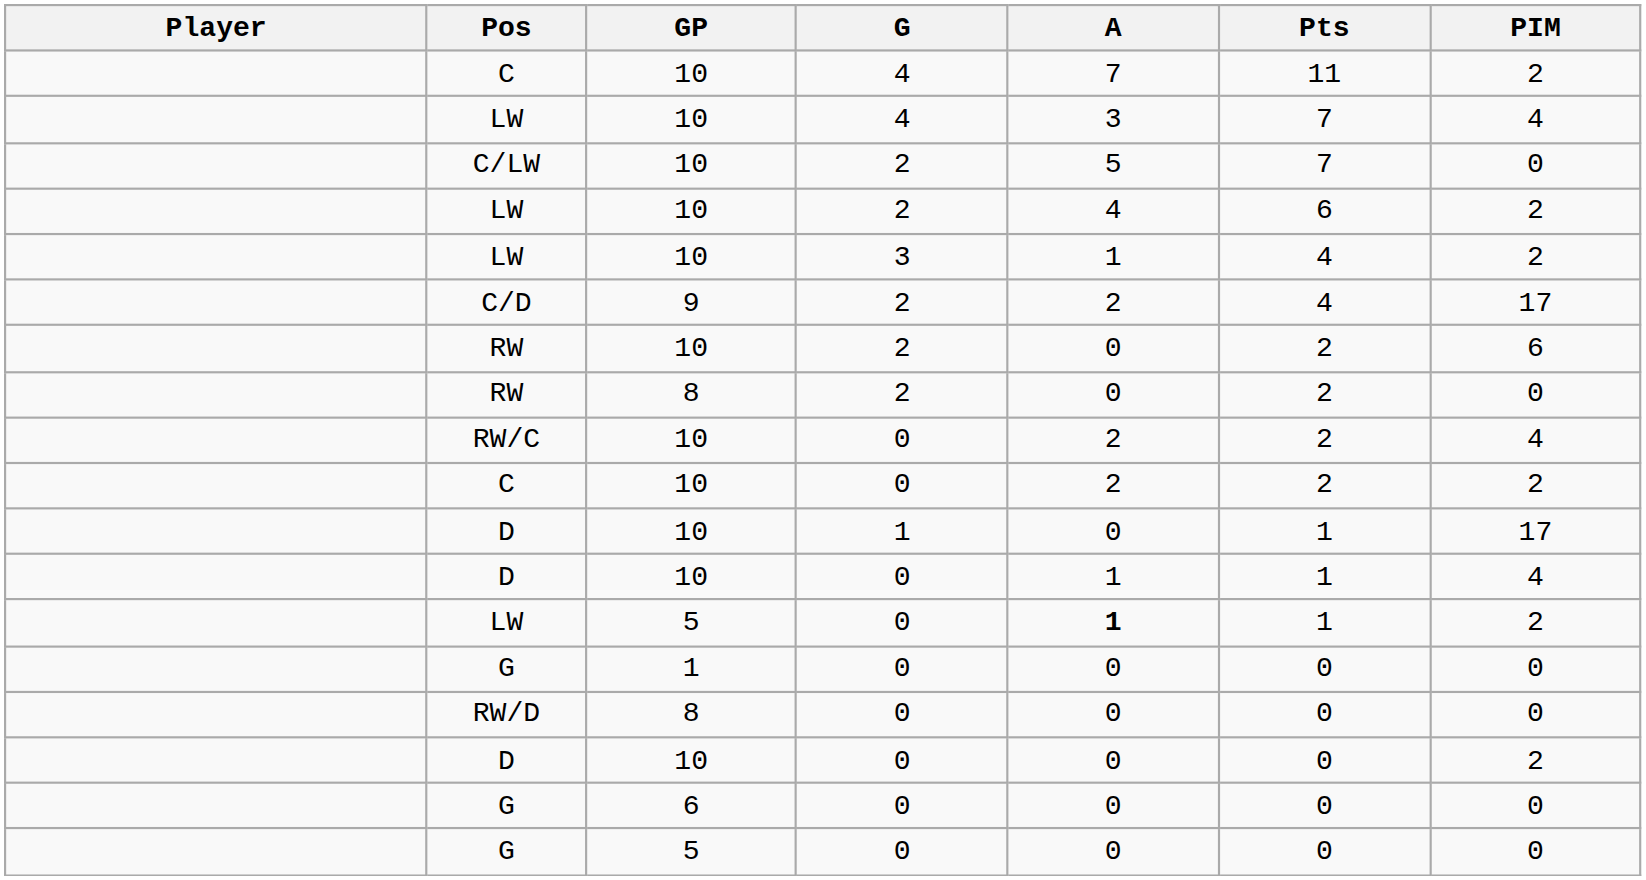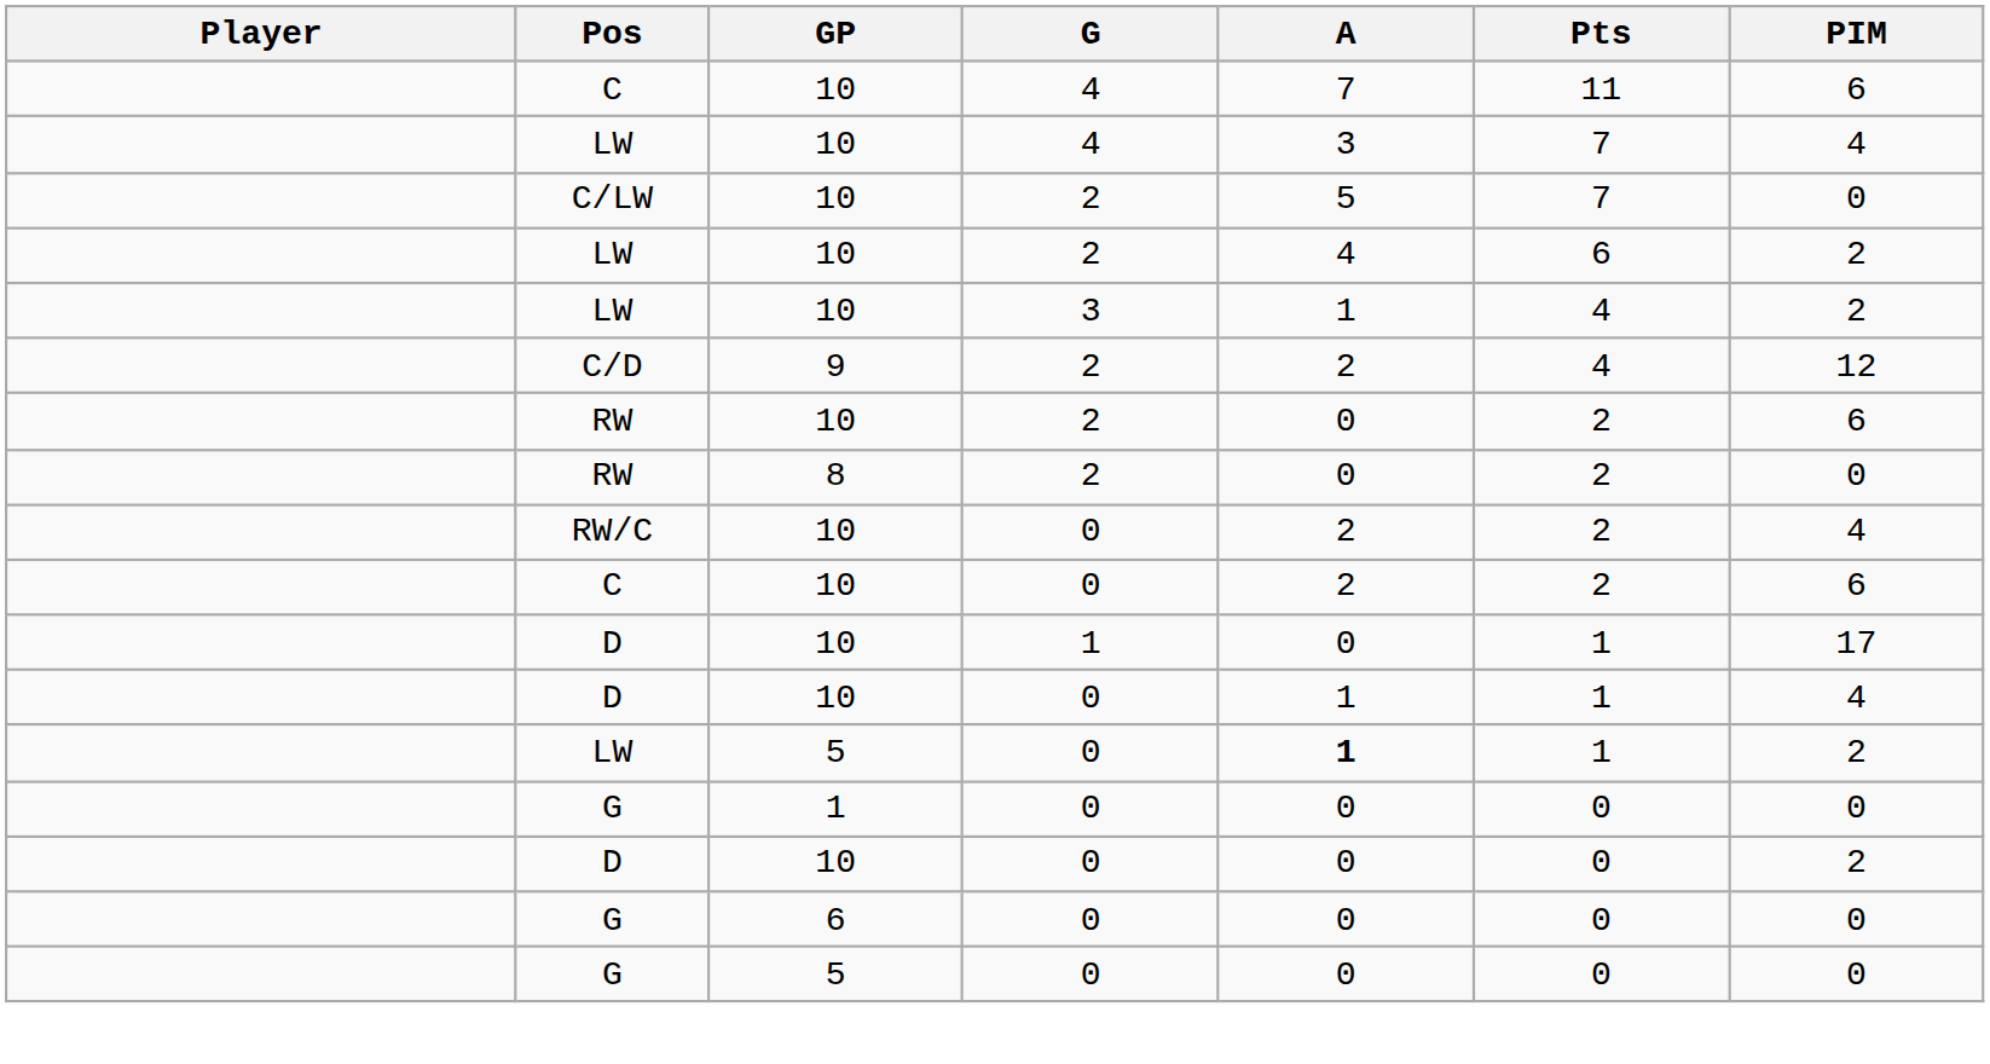 <table class="wikitable sortable" width="60%">
 <tr ALIGN="center">
 <th bgcolor="#DDDDFF" width="10%">Player</th>
 <th bgcolor="#DDDDFF" width="3%" title="Position">Pos</th>
 <th bgcolor="#DDDDFF" width="5%" title="Games played">GP</th>
 <th bgcolor="#DDDDFF" width="5%" title="Goals">G</th>
 <th bgcolor="#DDDDFF" width="5%" title="Assists">A</th>
 <th bgcolor="#DDDDFF" width="5%" title="Points">Pts</th>
 <th bgcolor="#DDDDFF" width="5%" title="Penalties in Minutes">PIM</th>
 </tr>
 <tr align="center">
 <td align="right"></td>
 <td>C</td>
 <td>10</td>
 <td>4</td>
 <td>7</td>
 <td>11</td>
-<td>2</td>
+<td>6</td>
 </tr>
 <tr align="center">
 <td align="right"></td>
 <td>LW</td>
 <td>10</td>
 <td>4</td>
 <td>3</td>
 <td>7</td>
 <td>4</td>
 </tr>
 <tr align="center">
 <td align="right"></td>
 <td>C/LW</td>
 <td>10</td>
 <td>2</td>
 <td>5</td>
 <td>7</td>
 <td>0</td>
 </tr>
 <tr align="center">
 <td align="right"></td>
 <td>LW</td>
 <td>10</td>
 <td>2</td>
 <td>4</td>
 <td>6</td>
 <td>2</td>
 </tr>
 <tr align="center">
 <td align="right"></td>
 <td>LW</td>
 <td>10</td>
 <td>3</td>
 <td>1</td>
 <td>4</td>
 <td>2</td>
 </tr>
 <tr align="center">
 <td align="right"></td>
 <td>C/D</td>
 <td>9</td>
 <td>2</td>
 <td>2</td>
 <td>4</td>
-<td>17</td>
+<td>12</td>
 </tr>
 <tr align="center">
 <td align="right"></td>
 <td>RW</td>
 <td>10</td>
 <td>2</td>
 <td>0</td>
 <td>2</td>
 <td>6</td>
 </tr>
 <tr align="center">
 <td align="right"></td>
 <td>RW</td>
 <td>8</td>
 <td>2</td>
 <td>0</td>
 <td>2</td>
 <td>0</td>
 </tr>
 <tr align="center">
 <td align="right"></td>
 <td>RW/C</td>
 <td>10</td>
 <td>0</td>
 <td>2</td>
 <td>2</td>
 <td>4</td>
 </tr>
 <tr align="center">
 <td align="right"></td>
 <td>C</td>
 <td>10</td>
 <td>0</td>
 <td>2</td>
 <td>2</td>
-<td>2</td>
+<td>6</td>
 </tr>
 <tr align="center">
 <td align="right"></td>
 <td>D</td>
 <td>10</td>
 <td>1</td>
 <td>0</td>
 <td>1</td>
 <td>17</td>
 </tr>
 <tr align="center">
 <td align="right"></td>
 <td>D</td>
 <td>10</td>
 <td>0</td>
 <td>1</td>
 <td>1</td>
 <td>4</td>
 </tr>
 <tr align="center">
 <td align="right"></td>
 <td>LW</td>
 <td>5</td>
 <td>0</td>
 <td><strong>1</strong></td>
 <td>1</td>
 <td>2</td>
 </tr>
 <tr align="center">
 <td align="right"></td>
 <td>G</td>
 <td>1</td>
 <td>0</td>
 <td>0</td>
 <td>0</td>
 <td>0</td>
 </tr>
 <tr align="center">
 <td align="right"></td>
-<td>RW/D</td>
-<td>8</td>
-<td>0</td>
-<td>0</td>
-<td>0</td>
-<td>0</td>
-</tr>
-<tr align="center">
-<td align="right"></td>
 <td>D</td>
 <td>10</td>
 <td>0</td>
 <td>0</td>
 <td>0</td>
 <td>2</td>
 </tr>
 <tr align="center">
 <td align="right"></td>
 <td>G</td>
 <td>6</td>
 <td>0</td>
 <td>0</td>
 <td>0</td>
 <td>0</td>
 </tr>
 <tr align="center">
 <td align="right"></td>
 <td>G</td>
 <td>5</td>
 <td>0</td>
 <td>0</td>
 <td>0</td>
 <td>0</td>
 </tr>
 </table>
